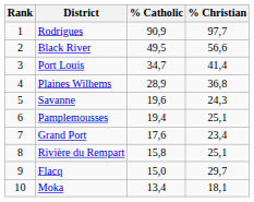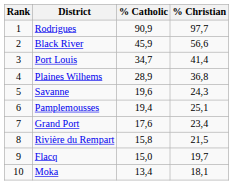 <table class="wikitable">
 <tr>
 <th>Rank</th>
 <th>District</th>
 <th>% Catholic</th>
 <th>% Christian</th>
 </tr>
 <tr>
 <td align="center">1</td>
 <td><a href='#'>Rodrigues</a></td>
 <td align="center">90,9</td>
 <td align="center">97,7</td>
 </tr>
 <tr>
 <td align="center">2</td>
 <td><a href='#'>Black River</a></td>
-<td align="center">49,5</td>
+<td align="center">45,9</td>
 <td align="center">56,6</td>
 </tr>
 <tr>
 <td align="center">3</td>
 <td><a href='#'>Port Louis</a></td>
 <td align="center">34,7</td>
 <td align="center">41,4</td>
 </tr>
 <tr>
 <td align="center">4</td>
 <td><a href='#'>Plaines Wilhems</a></td>
 <td align="center">28,9</td>
 <td align="center">36,8</td>
 </tr>
 <tr>
 <td align="center">5</td>
 <td><a href='#'>Savanne</a></td>
 <td align="center">19,6</td>
 <td align="center">24,3</td>
 </tr>
 <tr>
 <td align="center">6</td>
 <td><a href='#'>Pamplemousses</a></td>
 <td align="center">19,4</td>
 <td align="center">25,1</td>
 </tr>
 <tr>
 <td align="center">7</td>
 <td><a href='#'>Grand Port</a></td>
 <td align="center">17,6</td>
 <td align="center">23,4</td>
 </tr>
 <tr>
 <td align="center">8</td>
 <td><a href='#'>Rivière du Rempart</a></td>
 <td align="center">15,8</td>
-<td align="center">25,1</td>
+<td align="center">21,5</td>
 </tr>
 <tr>
 <td align="center">9</td>
 <td><a href='#'>Flacq</a></td>
 <td align="center">15,0</td>
-<td align="center">29,7</td>
+<td align="center">19,7</td>
 </tr>
 <tr>
 <td align="center">10</td>
 <td><a href='#'>Moka</a></td>
 <td align="center">13,4</td>
 <td align="center">18,1</td>
 </tr>
 </table>
